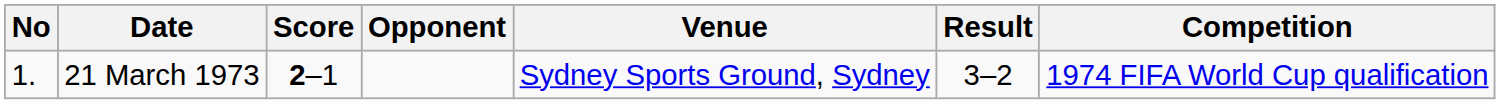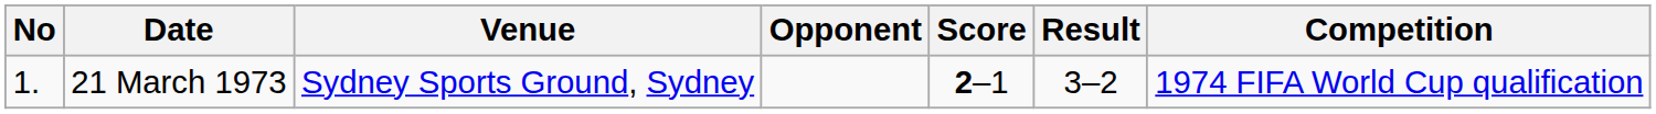 <table class="wikitable" style="font-size:100%;">
 <tr>
 <th>No</th>
 <th>Date</th>
+<th>Venue</th>
+<th>Opponent</th>
 <th>Score</th>
-<th>Opponent</th>
-<th>Venue</th>
 <th>Result</th>
 <th>Competition</th>
 </tr>
 <tr>
 <td>1.</td>
 <td>21 March 1973</td>
+<td><a href='#'>Sydney Sports Ground</a>, <a href='#'>Sydney</a></td>
+<td></td>
 <td align=center><strong>2</strong>–1</td>
-<td></td>
-<td><a href='#'>Sydney Sports Ground</a>, <a href='#'>Sydney</a></td>
 <td align=center>3–2</td>
 <td><a href='#'>1974 FIFA World Cup qualification</a></td>
 </tr>
 </table>
